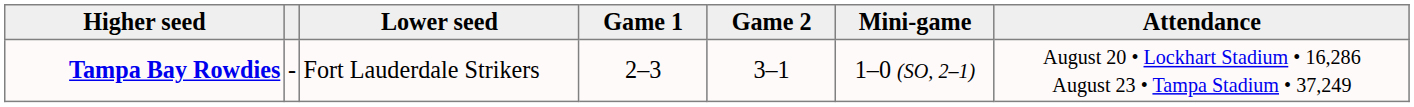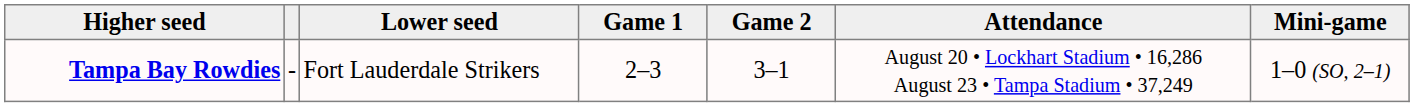 <table style=border-collapse:collapse border=1 cellspacing=0 cellpadding=2>
 <tr align=center bgcolor=#efefef>
 <th width=180>Higher seed</th>
 <th width=5></th>
 <th width=180>Lower seed</th>
 <th width=80>Game 1</th>
 <th width=80>Game 2</th>
+<td width=270><strong>Attendance</strong></td>
 <th width=100>Mini-game</th>
-<td width=270><strong>Attendance</strong></td>
 </tr>
 <tr align=center bgcolor=fffafa>
 <td align=right><strong><a href='#'>Tampa Bay Rowdies</a></strong></td>
 <td>-</td>
 <td align=left>Fort Lauderdale Strikers</td>
 <td>2–3</td>
 <td>3–1</td>
+<td><small>August 20 • <a href='#'>Lockhart Stadium</a> • 16,286<br>August 23 • <a href='#'>Tampa Stadium</a> • 37,249</small></td>
 <td>1–0 <small><em>(SO, 2–1)</em></small></td>
-<td><small>August 20 • <a href='#'>Lockhart Stadium</a> • 16,286<br>August 23 • <a href='#'>Tampa Stadium</a> • 37,249</small></td>
 </tr>
 </table>
